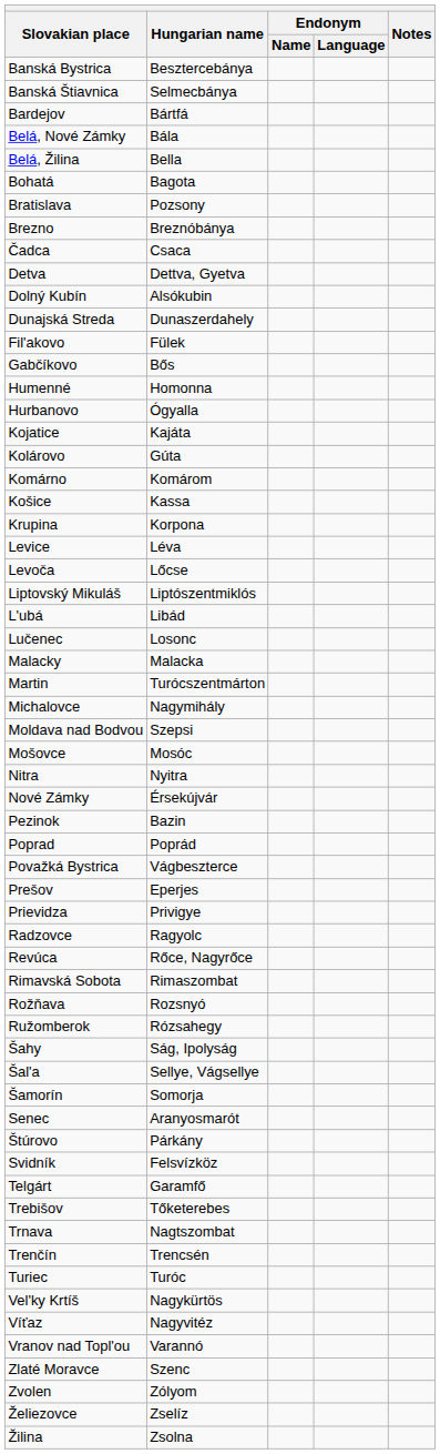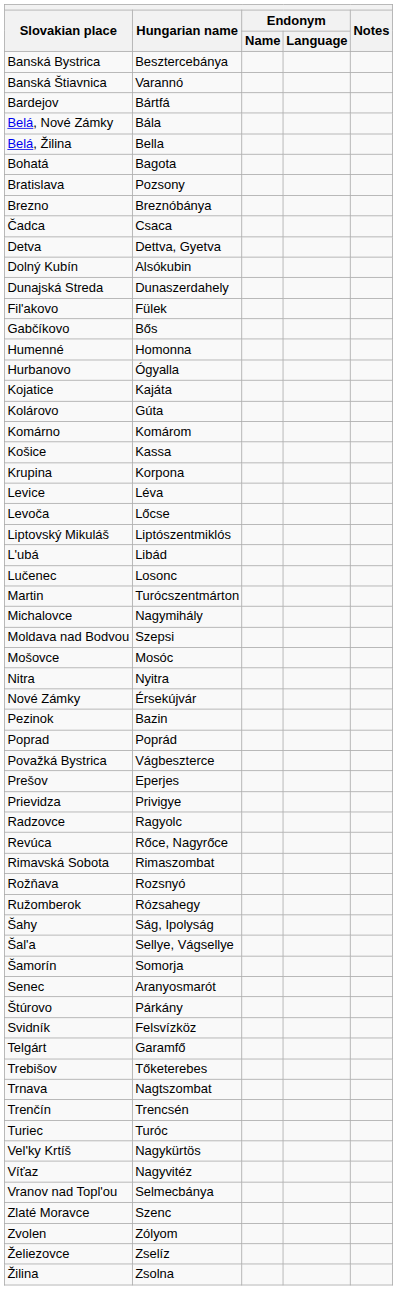 <table class="wikitable sortable">
 <tr>
 <th colspan="5"></th>
 </tr>
 <tr>
 <th rowspan="2">Slovakian place</th>
 <th rowspan="2">Hungarian name</th>
 <th colspan="2">Endonym</th>
 <th rowspan="2">Notes</th>
 </tr>
 <tr>
 <th>Name</th>
 <th>Language</th>
 </tr>
 <tr>
 <td>Banská Bystrica</td>
 <td>Besztercebánya</td>
 <td></td>
 <td></td>
 <td></td>
 </tr>
 <tr>
 <td>Banská Štiavnica</td>
-<td>Selmecbánya</td>
+<td>Varannó</td>
 <td></td>
 <td></td>
 <td></td>
 </tr>
 <tr>
 <td>Bardejov</td>
 <td>Bártfá</td>
 <td></td>
 <td></td>
 <td></td>
 </tr>
 <tr>
 <td><a href='#'>Belá</a>, Nové Zámky</td>
 <td>Bála</td>
 <td></td>
 <td></td>
 <td></td>
 </tr>
 <tr>
 <td><a href='#'>Belá</a>, Žilina</td>
 <td>Bella</td>
 <td></td>
 <td></td>
 <td></td>
 </tr>
 <tr>
 <td>Bohatá</td>
 <td>Bagota</td>
 <td></td>
 <td></td>
 <td></td>
 </tr>
 <tr>
 <td>Bratislava</td>
 <td>Pozsony</td>
 <td></td>
 <td></td>
 <td></td>
 </tr>
 <tr>
 <td>Brezno</td>
 <td>Breznóbánya</td>
 <td></td>
 <td></td>
 <td></td>
 </tr>
 <tr>
 <td>Čadca</td>
 <td>Csaca</td>
 <td></td>
 <td></td>
 <td></td>
 </tr>
 <tr>
 <td>Detva</td>
 <td>Dettva, Gyetva</td>
 <td></td>
 <td></td>
 <td></td>
 </tr>
 <tr>
 <td>Dolný Kubín</td>
 <td>Alsókubin</td>
 <td></td>
 <td></td>
 <td></td>
 </tr>
 <tr>
 <td>Dunajská Streda</td>
 <td>Dunaszerdahely</td>
 <td></td>
 <td></td>
 <td></td>
 </tr>
 <tr>
 <td>Fil'akovo</td>
 <td>Fülek</td>
 <td></td>
 <td></td>
 <td></td>
 </tr>
 <tr>
 <td>Gabčíkovo</td>
 <td>Bős</td>
 <td></td>
 <td></td>
 <td></td>
 </tr>
 <tr>
 <td>Humenné</td>
 <td>Homonna</td>
 <td></td>
 <td></td>
 <td></td>
 </tr>
 <tr>
 <td>Hurbanovo</td>
 <td>Ógyalla</td>
 <td></td>
 <td></td>
 <td></td>
 </tr>
 <tr>
 <td>Kojatice</td>
 <td>Kajáta</td>
 <td></td>
 <td></td>
 <td></td>
 </tr>
 <tr>
 <td>Kolárovo</td>
 <td>Gúta</td>
 <td></td>
 <td></td>
 <td></td>
 </tr>
 <tr>
 <td>Komárno</td>
 <td>Komárom</td>
 <td></td>
 <td></td>
 <td></td>
 </tr>
 <tr>
 <td>Košice</td>
 <td>Kassa</td>
 <td></td>
 <td></td>
 <td></td>
 </tr>
 <tr>
 <td>Krupina</td>
 <td>Korpona</td>
 <td></td>
 <td></td>
 <td></td>
 </tr>
 <tr>
 <td>Levice</td>
 <td>Léva</td>
 <td></td>
 <td></td>
 <td></td>
 </tr>
 <tr>
 <td>Levoča</td>
 <td>Lőcse</td>
 <td></td>
 <td></td>
 <td></td>
 </tr>
 <tr>
 <td>Liptovský Mikuláš</td>
 <td>Liptószentmiklós</td>
 <td></td>
 <td></td>
 <td></td>
 </tr>
 <tr>
 <td>L'ubá</td>
 <td>Libád</td>
 <td></td>
 <td></td>
 <td></td>
 </tr>
 <tr>
 <td>Lučenec</td>
 <td>Losonc</td>
-<td></td>
-<td></td>
-<td></td>
-</tr>
-<tr>
-<td>Malacky</td>
-<td>Malacka</td>
 <td></td>
 <td></td>
 <td></td>
 </tr>
 <tr>
 <td>Martin</td>
 <td>Turócszentmárton</td>
 <td></td>
 <td></td>
 <td></td>
 </tr>
 <tr>
 <td>Michalovce</td>
 <td>Nagymihály</td>
 <td></td>
 <td></td>
 <td></td>
 </tr>
 <tr>
 <td>Moldava nad Bodvou</td>
 <td>Szepsi</td>
 <td></td>
 <td></td>
 <td></td>
 </tr>
 <tr>
 <td>Mošovce</td>
 <td>Mosóc</td>
 <td></td>
 <td></td>
 <td></td>
 </tr>
 <tr>
 <td>Nitra</td>
 <td>Nyitra</td>
 <td></td>
 <td></td>
 <td></td>
 </tr>
 <tr>
 <td>Nové Zámky</td>
 <td>Érsekújvár</td>
 <td></td>
 <td></td>
 <td></td>
 </tr>
 <tr>
 <td>Pezinok</td>
 <td>Bazin</td>
 <td></td>
 <td></td>
 <td></td>
 </tr>
 <tr>
 <td>Poprad</td>
 <td>Poprád</td>
 <td></td>
 <td></td>
 <td></td>
 </tr>
 <tr>
 <td>Považká Bystrica</td>
 <td>Vágbeszterce</td>
 <td></td>
 <td></td>
 <td></td>
 </tr>
 <tr>
 <td>Prešov</td>
 <td>Eperjes</td>
 <td></td>
 <td></td>
 <td></td>
 </tr>
 <tr>
 <td>Prievidza</td>
 <td>Privigye</td>
 <td></td>
 <td></td>
 <td></td>
 </tr>
 <tr>
 <td>Radzovce</td>
 <td>Ragyolc</td>
 <td></td>
 <td></td>
 <td></td>
 </tr>
 <tr>
 <td>Revúca</td>
 <td>Rőce, Nagyrőce</td>
 <td></td>
 <td></td>
 <td></td>
 </tr>
 <tr>
 <td>Rimavská Sobota</td>
 <td>Rimaszombat</td>
 <td></td>
 <td></td>
 <td></td>
 </tr>
 <tr>
 <td>Rožňava</td>
 <td>Rozsnyó</td>
 <td></td>
 <td></td>
 <td></td>
 </tr>
 <tr>
 <td>Ružomberok</td>
 <td>Rózsahegy</td>
 <td></td>
 <td></td>
 <td></td>
 </tr>
 <tr>
 <td>Šahy</td>
 <td>Ság, Ipolyság</td>
 <td></td>
 <td></td>
 <td></td>
 </tr>
 <tr>
 <td>Šal'a</td>
 <td>Sellye, Vágsellye</td>
 <td></td>
 <td></td>
 <td></td>
 </tr>
 <tr>
 <td>Šamorín</td>
 <td>Somorja</td>
 <td></td>
 <td></td>
 <td></td>
 </tr>
 <tr>
 <td>Senec</td>
 <td>Aranyosmarót</td>
 <td></td>
 <td></td>
 <td></td>
 </tr>
 <tr>
 <td>Štúrovo</td>
 <td>Párkány</td>
 <td></td>
 <td></td>
 <td></td>
 </tr>
 <tr>
 <td>Svidník</td>
 <td>Felsvízköz</td>
 <td></td>
 <td></td>
 <td></td>
 </tr>
 <tr>
 <td>Telgárt</td>
 <td>Garamfő</td>
 <td></td>
 <td></td>
 <td></td>
 </tr>
 <tr>
 <td>Trebišov</td>
 <td>Tőketerebes</td>
 <td></td>
 <td></td>
 <td></td>
 </tr>
 <tr>
 <td>Trnava</td>
 <td>Nagtszombat</td>
 <td></td>
 <td></td>
 <td></td>
 </tr>
 <tr>
 <td>Trenčín</td>
 <td>Trencsén</td>
 <td></td>
 <td></td>
 <td></td>
 </tr>
 <tr>
 <td>Turiec</td>
 <td>Turóc</td>
 <td></td>
 <td></td>
 <td></td>
 </tr>
 <tr>
 <td>Vel'ky Krtíš</td>
 <td>Nagykürtös</td>
 <td></td>
 <td></td>
 <td></td>
 </tr>
 <tr>
 <td>Víťaz</td>
 <td>Nagyvitéz</td>
 <td></td>
 <td></td>
 <td></td>
 </tr>
 <tr>
 <td>Vranov nad Topl'ou</td>
-<td>Varannó</td>
+<td>Selmecbánya</td>
 <td></td>
 <td></td>
 <td></td>
 </tr>
 <tr>
 <td>Zlaté Moravce</td>
 <td>Szenc</td>
 <td></td>
 <td></td>
 <td></td>
 </tr>
 <tr>
 <td>Zvolen</td>
 <td>Zólyom</td>
 <td></td>
 <td></td>
 <td></td>
 </tr>
 <tr>
 <td>Želiezovce</td>
 <td>Zselíz</td>
 <td></td>
 <td></td>
 <td></td>
 </tr>
 <tr>
 <td>Žilina</td>
 <td>Zsolna</td>
 <td></td>
 <td></td>
 <td></td>
 </tr>
 </table>
